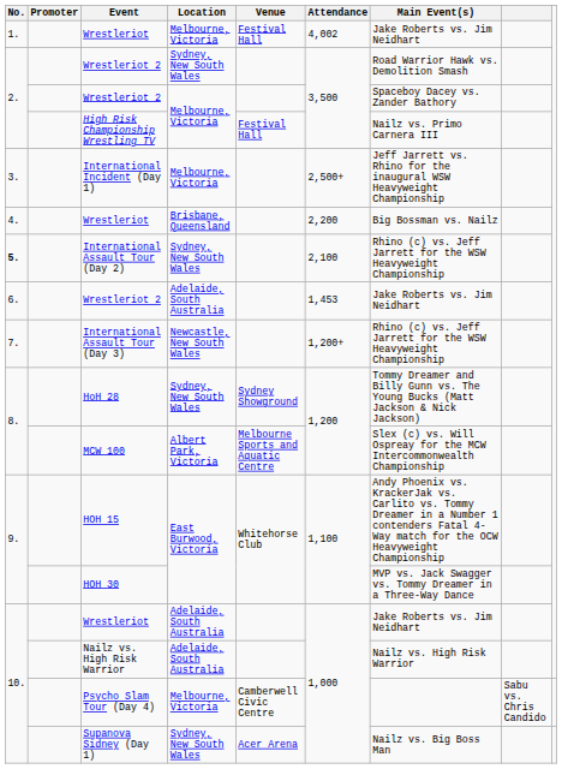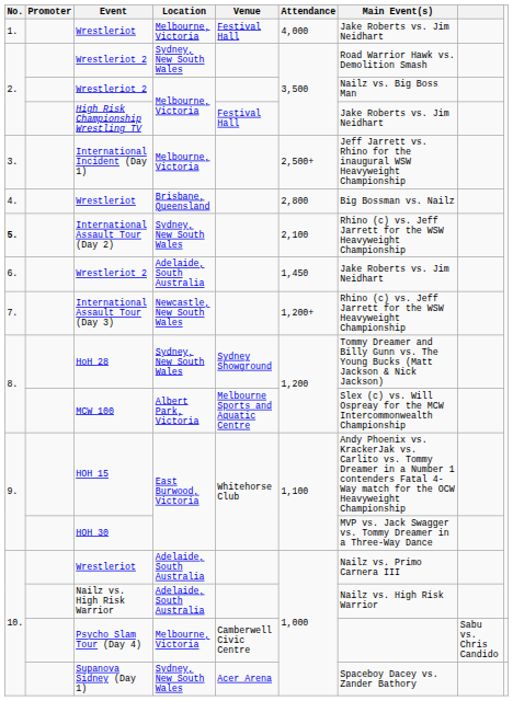 <table class="wikitable sortable" style="font-size:85%;">
 <tr>
 <th>No.</th>
 <th>Promoter</th>
 <th>Event</th>
 <th>Location</th>
 <th>Venue</th>
 <th>Attendance</th>
 <th class=unsortable>Main Event(s)</th>
 <th class=unsortable></th>
 </tr>
 <tr>
 <td>1.</td>
 <td></td>
 <td><a href='#'>Wrestleriot</a> <br> </td>
 <td><a href='#'>Melbourne, Victoria</a></td>
 <td><a href='#'>Festival Hall</a></td>
-<td>4,002</td>
+<td>4,000</td>
 <td>Jake Roberts vs. Jim Neidhart</td>
 <td></td>
 </tr>
 <tr>
 <td rowspan=3>2.</td>
 <td></td>
 <td><a href='#'>Wrestleriot 2</a> <br> </td>
 <td><a href='#'>Sydney, New South Wales</a></td>
 <td></td>
 <td rowspan=3>3,500</td>
 <td>Road Warrior Hawk vs. Demolition Smash</td>
 <td></td>
 </tr>
 <tr>
 <td></td>
 <td><a href='#'>Wrestleriot 2</a> <br> </td>
 <td rowspan=2><a href='#'>Melbourne, Victoria</a></td>
 <td></td>
-<td>Spaceboy Dacey vs. Zander Bathory</td>
+<td>Nailz vs. Big Boss Man</td>
 <td></td>
 </tr>
 <tr>
 <td></td>
 <td><em><a href='#'>High Risk Championship Wrestling TV</a></em> <br> </td>
 <td><a href='#'>Festival Hall</a></td>
-<td>Nailz vs. Primo Carnera III</td>
+<td>Jake Roberts vs. Jim Neidhart</td>
 <td></td>
 </tr>
 <tr>
 <td>3.</td>
 <td></td>
 <td><a href='#'>International Incident</a> (Day 1) <br> </td>
 <td><a href='#'>Melbourne, Victoria</a></td>
 <td></td>
 <td>2,500+</td>
 <td>Jeff Jarrett vs. Rhino for the inaugural WSW Heavyweight Championship</td>
 <td></td>
 </tr>
 <tr>
 <td>4.</td>
 <td></td>
 <td><a href='#'>Wrestleriot</a> <br> </td>
 <td><a href='#'>Brisbane, Queensland</a></td>
 <td></td>
-<td>2,200</td>
+<td>2,800</td>
 <td>Big Bossman vs. Nailz</td>
 <td></td>
 </tr>
 <tr>
 <td><strong>5.</strong></td>
 <td></td>
 <td><a href='#'>International Assault Tour</a> (Day 2) <br> </td>
 <td><a href='#'>Sydney, New South Wales</a></td>
 <td></td>
 <td>2,100</td>
 <td>Rhino (c) vs. Jeff Jarrett for the WSW Heavyweight Championship</td>
 <td></td>
 </tr>
 <tr>
 <td>6.</td>
 <td></td>
 <td><a href='#'>Wrestleriot 2</a> <br> </td>
 <td><a href='#'>Adelaide, South Australia</a></td>
 <td></td>
-<td>1,453</td>
+<td>1,450</td>
 <td>Jake Roberts vs. Jim Neidhart</td>
 <td></td>
 </tr>
 <tr>
 <td>7.</td>
 <td></td>
 <td><a href='#'>International Assault Tour</a> (Day 3) <br> </td>
 <td><a href='#'>Newcastle, New South Wales</a></td>
 <td></td>
 <td>1,200+</td>
 <td>Rhino (c) vs. Jeff Jarrett for the WSW Heavyweight Championship</td>
 <td></td>
 </tr>
 <tr>
 <td rowspan=2>8.</td>
 <td></td>
 <td><a href='#'>HoH 28</a> <br> </td>
 <td><a href='#'>Sydney, New South Wales</a></td>
 <td><a href='#'>Sydney Showground</a></td>
 <td rowspan=2>1,200</td>
 <td>Tommy Dreamer and Billy Gunn vs. The Young Bucks (Matt Jackson & Nick Jackson)</td>
 <td></td>
 </tr>
 <tr>
 <td></td>
 <td><a href='#'>MCW 100</a> <br> </td>
 <td><a href='#'>Albert Park, Victoria</a></td>
 <td><a href='#'>Melbourne Sports and Aquatic Centre</a></td>
 <td>Slex (c) vs. Will Ospreay for the MCW Intercommonwealth Championship</td>
 <td></td>
 </tr>
 <tr>
 <td rowspan=2>9.</td>
 <td></td>
 <td><a href='#'>HOH 15</a> <br> </td>
 <td rowspan=2><a href='#'>East Burwood, Victoria</a></td>
 <td rowspan=2>Whitehorse Club</td>
 <td rowspan=2>1,100</td>
 <td>Andy Phoenix vs. KrackerJak vs. Carlito vs. Tommy Dreamer in a Number 1 contenders Fatal 4-Way match for the OCW Heavyweight Championship</td>
 <td></td>
 </tr>
 <tr>
 <td></td>
 <td><a href='#'>HOH 30</a> <br> </td>
 <td>MVP vs. Jack Swagger vs. Tommy Dreamer in a Three-Way Dance</td>
 <td></td>
 </tr>
 <tr>
 <td rowspan=4>10.</td>
 <td></td>
 <td><a href='#'>Wrestleriot</a> <br> </td>
 <td><a href='#'>Adelaide, South Australia</a></td>
 <td></td>
 <td rowspan=4>1,000</td>
-<td>Jake Roberts vs. Jim Neidhart</td>
+<td>Nailz vs. Primo Carnera III</td>
 <td></td>
 </tr>
 <tr>
 <td></td>
 <td>Nailz vs. High Risk Warrior <br> </td>
 <td><a href='#'>Adelaide, South Australia</a></td>
 <td></td>
 <td>Nailz vs. High Risk Warrior</td>
 <td></td>
 </tr>
 <tr>
 <td></td>
 <td><a href='#'>Psycho Slam Tour</a> (Day 4) <br> </td>
 <td><a href='#'>Melbourne, Victoria</a></td>
 <td>Camberwell Civic Centre</td>
 <td></td>
 <td>Sabu vs. Chris Candido</td>
 <td></td>
 </tr>
 <tr>
 <td></td>
 <td><a href='#'>Supanova Sidney</a> (Day 1) <br> </td>
 <td><a href='#'>Sydney, New South Wales</a></td>
 <td><a href='#'>Acer Arena</a></td>
-<td>Nailz vs. Big Boss Man</td>
+<td>Spaceboy Dacey vs. Zander Bathory</td>
 <td></td>
 </tr>
 </table>
